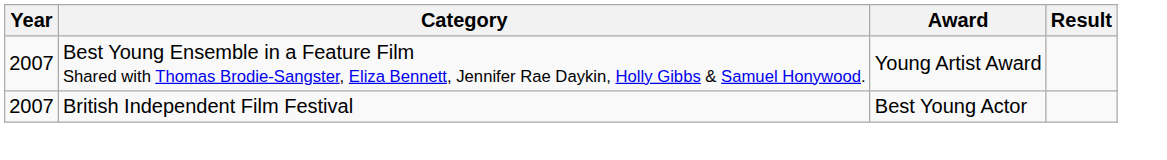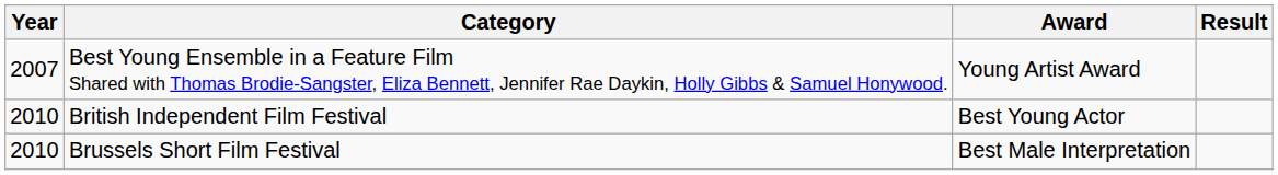 <table class="wikitable" border="1">
 <tr>
 <th>Year</th>
 <th>Category</th>
 <th>Award</th>
 <th>Result</th>
 </tr>
 <tr>
 <td>2007</td>
 <td>Best Young Ensemble in a Feature Film<br><small>Shared with <a href='#'>Thomas Brodie-Sangster</a>, <a href='#'>Eliza Bennett</a>, Jennifer Rae Daykin, <a href='#'>Holly Gibbs</a> & <a href='#'>Samuel Honywood</a>.</small></td>
 <td>Young Artist Award</td>
 <td></td>
 </tr>
 <tr>
-<td>2007</td>
+<td>2010</td>
 <td>British Independent Film Festival</td>
 <td>Best Young Actor</td>
 <td></td>
 </tr>
+<tr>
+<td>2010</td>
+<td>Brussels Short Film Festival</td>
+<td>Best Male Interpretation</td>
+<td></td>
+</tr>
 </table>
